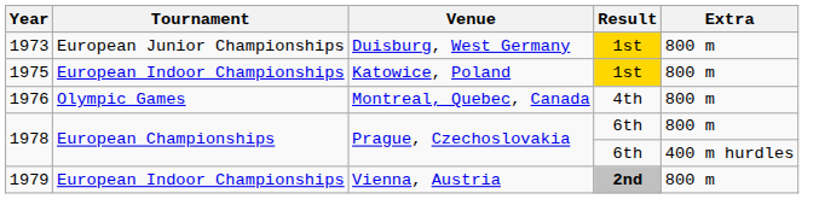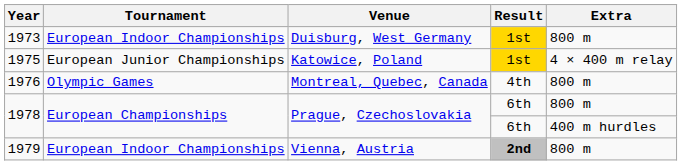 <table class=wikitable>
 <tr>
 <th>Year</th>
 <th>Tournament</th>
 <th>Venue</th>
 <th>Result</th>
 <th>Extra</th>
 </tr>
 <tr>
 <td>1973</td>
-<td>European Junior Championships</td>
+<td><a href='#'>European Indoor Championships</a></td>
 <td><a href='#'>Duisburg</a>, <a href='#'>West Germany</a></td>
 <td bgcolor="gold" align="center">1st</td>
 <td>800 m</td>
 </tr>
 <tr>
 <td>1975</td>
-<td><a href='#'>European Indoor Championships</a></td>
+<td>European Junior Championships</td>
 <td><a href='#'>Katowice</a>, <a href='#'>Poland</a></td>
 <td bgcolor="gold" align="center">1st</td>
-<td>800 m</td>
+<td>4 × 400 m relay</td>
 </tr>
 <tr>
 <td>1976</td>
 <td><a href='#'>Olympic Games</a></td>
 <td><a href='#'>Montreal, Quebec</a>, <a href='#'>Canada</a></td>
 <td align="center">4th</td>
 <td>800 m</td>
 </tr>
 <tr>
 <td rowspan=2>1978</td>
 <td rowspan=2><a href='#'>European Championships</a></td>
 <td rowspan=2><a href='#'>Prague</a>, <a href='#'>Czechoslovakia</a></td>
 <td align="center">6th</td>
 <td>800 m</td>
 </tr>
 <tr>
 <td align="center">6th</td>
 <td>400 m hurdles</td>
 </tr>
 <tr>
 <td>1979</td>
 <td><a href='#'>European Indoor Championships</a></td>
 <td><a href='#'>Vienna</a>, <a href='#'>Austria</a></td>
 <td bgcolor="silver" align="center"><strong>2nd</strong></td>
 <td>800 m</td>
 </tr>
 </table>
